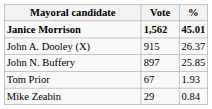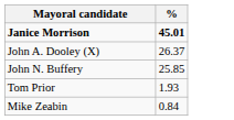 <table class="wikitable">
 <tr>
 <th width="200px">Mayoral candidate</th>
-<th width="50px">Vote</th>
 <th width="30px">%</th>
 </tr>
 <tr>
 <td><strong>Janice Morrison</strong> </td>
-<td><strong>1,562</strong></td>
 <td><strong>45.01</strong></td>
 </tr>
 <tr>
 <td>John A. Dooley (X)</td>
-<td>915</td>
 <td>26.37</td>
 </tr>
 <tr>
 <td>John N. Buffery</td>
-<td>897</td>
 <td>25.85</td>
 </tr>
 <tr>
 <td>Tom Prior</td>
-<td>67</td>
 <td>1.93</td>
 </tr>
 <tr>
 <td>Mike Zeabin</td>
-<td>29</td>
 <td>0.84</td>
 </tr>
 </table>
